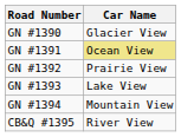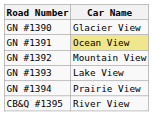 <table class="wikitable">
 <tr>
 <th>Road Number</th>
 <th>Car Name</th>
 </tr>
 <tr>
 <td>GN #1390</td>
 <td>Glacier View</td>
 </tr>
 <tr>
 <td>GN #1391</td>
 <td style="background: khaki;">Ocean View</td>
 </tr>
 <tr>
 <td>GN #1392</td>
-<td>Prairie View</td>
+<td>Mountain View</td>
 </tr>
 <tr>
 <td>GN #1393</td>
 <td>Lake View</td>
 </tr>
 <tr>
 <td>GN #1394</td>
-<td>Mountain View</td>
+<td>Prairie View</td>
 </tr>
 <tr>
 <td>CB&Q #1395</td>
 <td>River View</td>
 </tr>
 </table>
